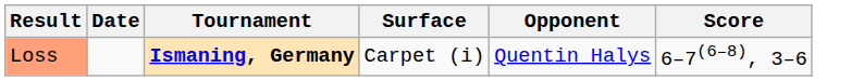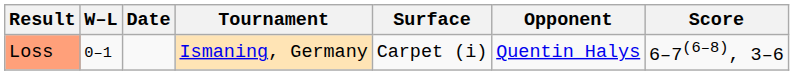 <table class="sortable wikitable nowrap">
 <tr>
 <th>Result</th>
+<th class="unsortable">W–L</th>
 <th>Date</th>
 <th>Tournament</th>
 <th>Surface</th>
 <th>Opponent</th>
 <th class="unsortable">Score</th>
 </tr>
 <tr>
 <td bgcolor=FFA07A>Loss</td>
+<td><small>0–1</small></td>
 <td><a href='#'></a></td>
-<td bgcolor=moccasin><strong><a href='#'>Ismaning</a>, Germany</strong></td>
+<td bgcolor=moccasin><a href='#'>Ismaning</a>, Germany</td>
 <td>Carpet (i)</td>
 <td> <a href='#'>Quentin Halys</a></td>
 <td>6–7<sup>(6–8)</sup>, 3–6</td>
 </tr>
 </table>
